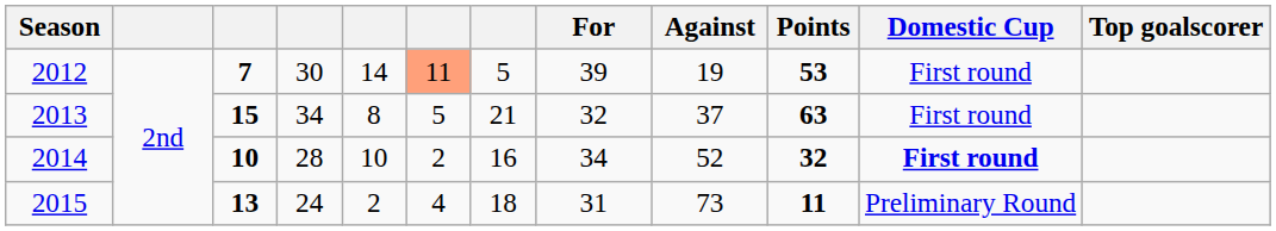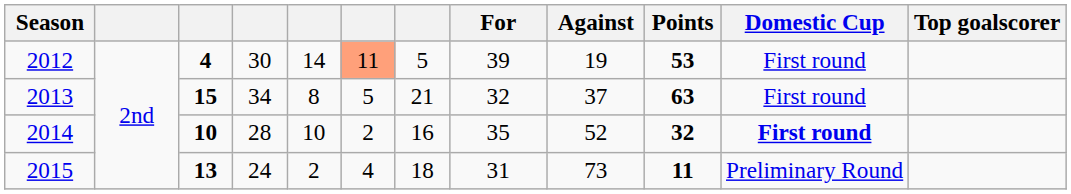 <table class="wikitable" style="text-align: center;">
 <tr>
 <th width=55>Season</th>
 <th width=50></th>
 <th width=30></th>
 <th width=30></th>
 <th width=30></th>
 <th width=30></th>
 <th width=30></th>
 <th width=60>For</th>
 <th width=60>Against</th>
 <th width=45>Points</th>
 <th><a href='#'>Domestic Cup</a></th>
 <th>Top goalscorer</th>
 </tr>
 <tr>
 <td><a href='#'>2012</a></td>
 <td rowspan="4"><a href='#'>2nd</a></td>
-<td><strong>7</strong></td>
+<td><strong>4</strong></td>
 <td>30</td>
 <td>14</td>
 <td style="background: lightsalmon;">11</td>
 <td>5</td>
 <td>39</td>
 <td>19</td>
 <td><strong>53</strong></td>
 <td><a href='#'>First round</a></td>
 <td></td>
 </tr>
 <tr>
 <td><a href='#'>2013</a></td>
 <td><strong>15</strong></td>
 <td>34</td>
 <td>8</td>
 <td>5</td>
 <td>21</td>
 <td>32</td>
 <td>37</td>
 <td><strong>63</strong></td>
 <td><a href='#'>First round</a></td>
 <td></td>
 </tr>
 <tr>
 <td><a href='#'>2014</a></td>
 <td><strong>10</strong></td>
 <td>28</td>
 <td>10</td>
 <td>2</td>
 <td>16</td>
-<td>34</td>
+<td>35</td>
 <td>52</td>
 <td><strong>32</strong></td>
 <td><strong><a href='#'>First round</a></strong></td>
 <td></td>
 </tr>
 <tr>
 <td><a href='#'>2015</a></td>
 <td><strong>13</strong></td>
 <td>24</td>
 <td>2</td>
 <td>4</td>
 <td>18</td>
 <td>31</td>
 <td>73</td>
 <td><strong>11</strong></td>
 <td><a href='#'>Preliminary Round</a></td>
 <td></td>
 </tr>
 </table>
